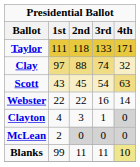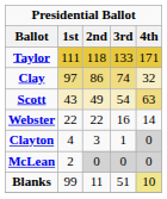 <table class="wikitable" style="text-align:center">
 <tr>
 <td colspan="28"><strong>Presidential Ballot</strong></td>
 </tr>
 <tr>
 <th>Ballot</th>
 <th>1st</th>
 <th>2nd</th>
 <th>3rd</th>
 <th>4th</th>
 </tr>
 <tr>
 <td><strong><a href='#'>Taylor</a></strong></td>
 <td style="background:#e8c93e;">111</td>
 <td style="background:#e8c93e;">118</td>
 <td style="background:#e8c93e;">133</td>
 <td style="background:#e8c93e;">171</td>
 </tr>
 <tr>
 <td><strong><a href='#'>Clay</a></strong></td>
 <td style="background:#f0dc82;">97</td>
-<td style="background:#f0dc82;">88</td>
+<td style="background:#f0dc82;">86</td>
 <td style="background:#f0dc82;">74</td>
 <td style="background:#f8efc6;">32</td>
 </tr>
 <tr>
 <td><strong><a href='#'>Scott</a></strong></td>
 <td style="background:#f8efc6;">43</td>
-<td style="background:#f8efc6;">45</td>
+<td style="background:#f8efc6;">49</td>
 <td style="background:#f8efc6;">54</td>
 <td style="background:#f0dc82;">63</td>
 </tr>
 <tr>
 <td><strong><a href='#'>Webster</a></strong></td>
 <td>22</td>
 <td>22</td>
 <td>16</td>
 <td>14</td>
 </tr>
 <tr>
 <td><strong><a href='#'>Clayton</a></strong></td>
 <td>4</td>
 <td>3</td>
 <td>1</td>
 <td style="background:#d3d3d3">0</td>
 </tr>
 <tr>
 <td><strong><a href='#'>McLean</a></strong></td>
 <td>2</td>
 <td style="background:#d3d3d3">0</td>
 <td style="background:#d3d3d3">0</td>
 <td style="background:#d3d3d3">0</td>
 </tr>
 <tr>
 <td><strong>Blanks</strong></td>
 <td>99</td>
 <td>11</td>
-<td>11</td>
+<td>51</td>
 <td style="background: khaki;">10</td>
 </tr>
 <tr>
 </tr>
 </table>
